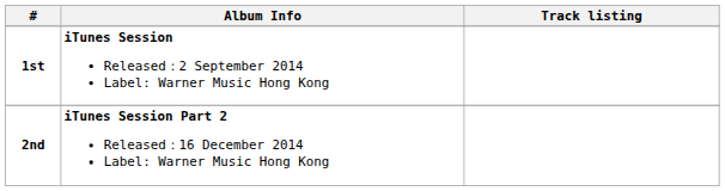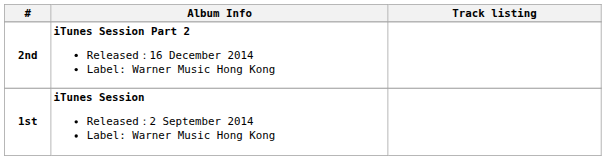 <table class="wikitable">
 <tr>
 <th align="left" width="50px">#</th>
 <th align="left" width="400px">Album Info</th>
 <th align="left" width="250px">Track listing</th>
 </tr>
 <tr>
 </tr>
 <tr bgcolor="#FFFFFF">
-<td align="center"><strong>1st</strong></td>
-<td align="left"><strong>iTunes Session</strong><br><ul><li>Released：2 September 2014</li><li>Label: Warner Music Hong Kong</li></ul></td>
+<td align="center"><strong>2nd</strong></td>
+<td align="left"><strong>iTunes Session Part 2</strong><br><ul><li>Released：16 December 2014</li><li>Label: Warner Music Hong Kong</li></ul></td>
 <td align="left" style="font-size: 85%;"><br></td>
 </tr>
 <tr>
 </tr>
 <tr bgcolor="#FFFFFF">
-<td align="center"><strong>2nd</strong></td>
-<td align="left"><strong>iTunes Session Part 2</strong><br><ul><li>Released：16 December 2014</li><li>Label: Warner Music Hong Kong</li></ul></td>
+<td align="center"><strong>1st</strong></td>
+<td align="left"><strong>iTunes Session</strong><br><ul><li>Released：2 September 2014</li><li>Label: Warner Music Hong Kong</li></ul></td>
 <td align="left" style="font-size: 85%;"><br></td>
 </tr>
 </table>
